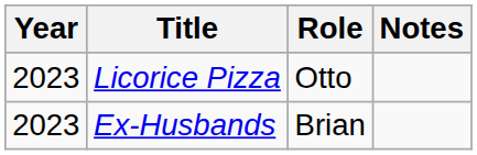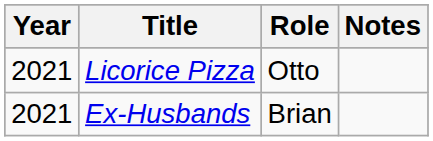 <table class="wikitable sortable">
 <tr>
 <th>Year</th>
 <th>Title</th>
 <th>Role</th>
 <th class="unsortable">Notes</th>
 </tr>
 <tr>
-<td>2023</td>
+<td>2021</td>
 <td><em><a href='#'>Licorice Pizza</a></em></td>
 <td>Otto</td>
 <td></td>
 </tr>
 <tr>
-<td>2023</td>
+<td>2021</td>
 <td><em><a href='#'>Ex-Husbands</a></em></td>
 <td>Brian</td>
 <td></td>
 </tr>
 </table>
